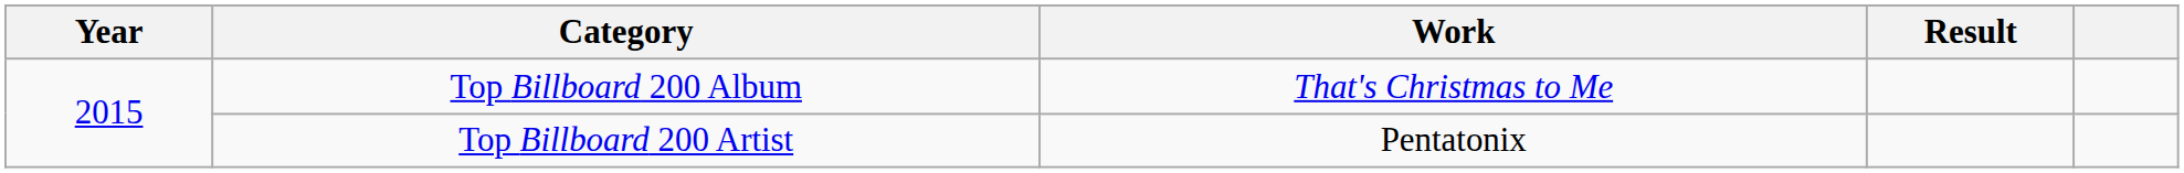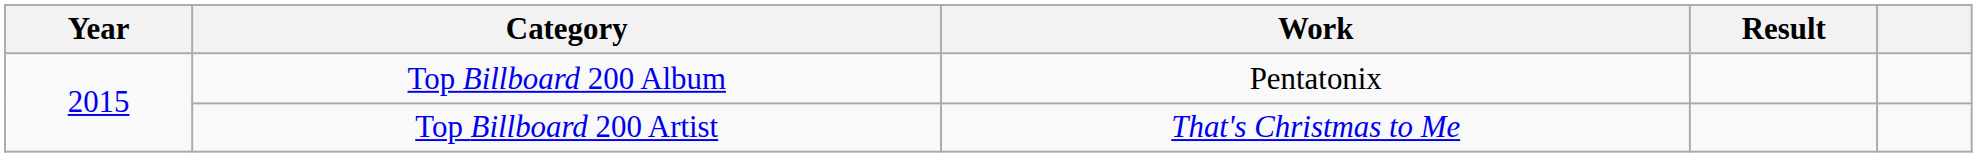 <table class="wikitable">
 <tr>
 <th style="width:5%;">Year</th>
 <th style="width:20%;">Category</th>
 <th style="width:20%;">Work</th>
 <th style="width:5%;">Result</th>
 <th style="width:2.5%;"></th>
 </tr>
 <tr>
 <td rowspan="2" style="text-align:center;"><a href='#'>2015</a></td>
 <td style="text-align:center;"><a href='#'>Top <em>Billboard</em> 200 Album</a></td>
-<td style="text-align:center;"><em><a href='#'>That's Christmas to Me</a></em></td>
+<td style="text-align:center;">Pentatonix</td>
 <td></td>
 <td style="text-align:center;"></td>
 </tr>
 <tr>
 <td style="text-align:center;"><a href='#'>Top <em>Billboard</em> 200 Artist</a></td>
-<td style="text-align:center;">Pentatonix</td>
+<td style="text-align:center;"><em><a href='#'>That's Christmas to Me</a></em></td>
 <td></td>
 <td style="text-align:center;"></td>
 </tr>
 </table>
